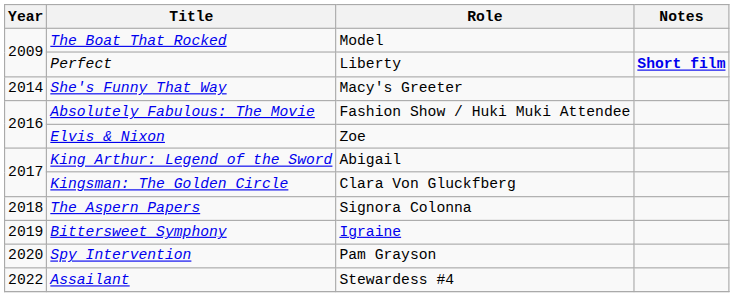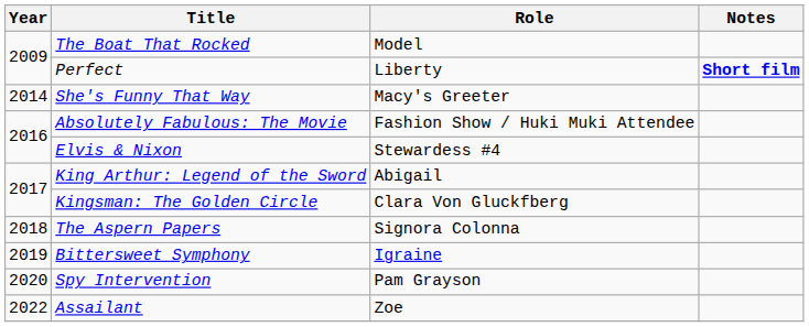 <table class="wikitable sortable">
 <tr>
 <th>Year</th>
 <th>Title</th>
 <th>Role</th>
 <th class="unsortable">Notes</th>
 </tr>
 <tr>
 <td rowspan="2">2009</td>
 <td><em><a href='#'>The Boat That Rocked</a></em></td>
 <td>Model</td>
 <td></td>
 </tr>
 <tr>
 <td><em>Perfect</em></td>
 <td>Liberty</td>
 <td><strong><a href='#'>Short film</a></strong></td>
 </tr>
 <tr>
 <td>2014</td>
 <td><em><a href='#'>She's Funny That Way</a></em></td>
 <td>Macy's Greeter</td>
 <td></td>
 </tr>
 <tr>
 <td rowspan="2">2016</td>
 <td><em><a href='#'>Absolutely Fabulous: The Movie</a></em></td>
 <td>Fashion Show / Huki Muki Attendee</td>
 <td></td>
 </tr>
 <tr>
 <td><em><a href='#'>Elvis & Nixon</a></em></td>
-<td>Zoe</td>
+<td>Stewardess #4</td>
 <td></td>
 </tr>
 <tr>
 <td rowspan="2">2017</td>
 <td><em><a href='#'>King Arthur: Legend of the Sword</a></em></td>
 <td>Abigail</td>
 <td></td>
 </tr>
 <tr>
 <td><em><a href='#'>Kingsman: The Golden Circle</a></em></td>
 <td>Clara Von Gluckfberg</td>
 <td></td>
 </tr>
 <tr>
 <td>2018</td>
 <td><em><a href='#'>The Aspern Papers</a></em></td>
 <td>Signora Colonna</td>
 <td></td>
 </tr>
 <tr>
 <td>2019</td>
 <td><em><a href='#'>Bittersweet Symphony</a></em></td>
 <td><a href='#'>Igraine</a></td>
 <td></td>
 </tr>
 <tr>
 <td>2020</td>
 <td><em><a href='#'>Spy Intervention</a></em></td>
 <td>Pam Grayson</td>
 <td></td>
 </tr>
 <tr>
 <td>2022</td>
 <td><em><a href='#'>Assailant</a></td>
-<td>Stewardess #4</td>
+<td>Zoe</td>
 <td></td>
 </tr>
 <tr>
 </tr>
 </table>
